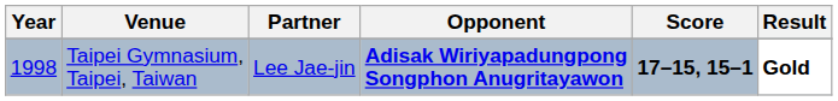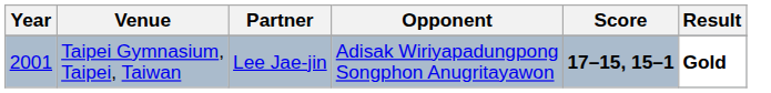 <table class="sortable wikitable" style="font-size: 90%;">
 <tr>
 <th>Year</th>
 <th>Venue</th>
 <th>Partner</th>
 <th>Opponent</th>
 <th>Score</th>
 <th>Result</th>
 </tr>
 <tr>
 </tr>
 <tr style="background:#AABBCC">
-<td align="center"><a href='#'>1998</a></td>
+<td align="center"><a href='#'>2001</a></td>
 <td align="left"><a href='#'>Taipei Gymnasium</a>,<br><a href='#'>Taipei</a>, <a href='#'>Taiwan</a></td>
 <td align="left"> <a href='#'>Lee Jae-jin</a></td>
-<td align="left"><strong> <a href='#'>Adisak Wiriyapadungpong</a> <br>  <a href='#'>Songphon Anugritayawon</a></strong></td>
+<td align="left"> <a href='#'>Adisak Wiriyapadungpong</a> <br>  <a href='#'>Songphon Anugritayawon</a></td>
 <td align="left"><strong>17–15, 15–1</strong></td>
 <td style="text-align:left; background:white"> <strong>Gold</strong></td>
 </tr>
 </table>
